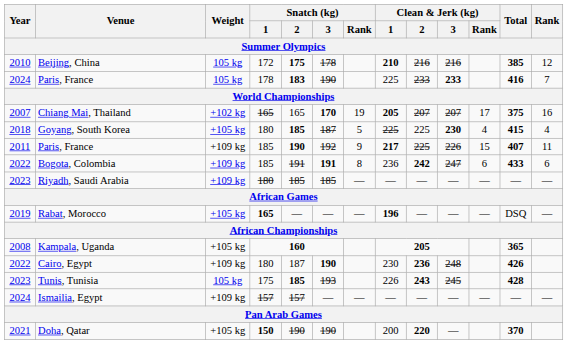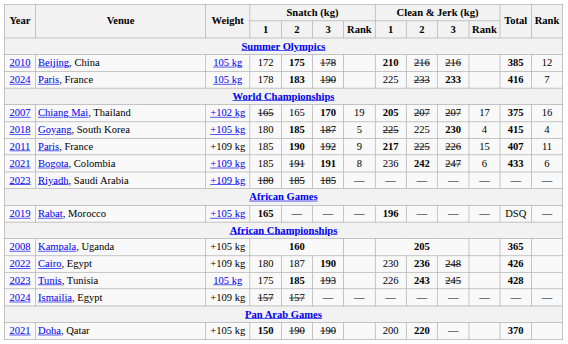 <table class = "wikitable" style="text-align:center;">
 <tr>
 <th rowspan=2 width=40>Year</th>
 <th rowspan=2 width=250>Venue</th>
 <th rowspan=2 width=60>Weight</th>
 <th colspan=4>Snatch (kg)</th>
 <th colspan=4>Clean & Jerk (kg)</th>
 <th rowspan=2 width=40>Total</th>
 <th rowspan=2 width=40>Rank</th>
 </tr>
 <tr>
 <th width=40>1</th>
 <th width=40>2</th>
 <th width=40>3</th>
 <th width=40>Rank</th>
 <th width=40>1</th>
 <th width=40>2</th>
 <th width=40>3</th>
 <th width=40>Rank</th>
 </tr>
 <tr>
 <th colspan=13><a href='#'>Summer Olympics</a></th>
 </tr>
 <tr>
 <td><a href='#'>2010</a></td>
 <td align=left><a href='#'>Beijing</a>, China</td>
 <td><a href='#'>105 kg</a></td>
 <td>172</td>
 <td><strong>175</strong></td>
 <td><s>178</s></td>
 <td></td>
 <td><strong>210</strong></td>
 <td><s>216</s></td>
 <td><s>216</s></td>
 <td></td>
 <td><strong>385</strong></td>
 <td>12</td>
 </tr>
 <tr>
 <td><a href='#'>2024</a></td>
 <td align=left><a href='#'>Paris</a>, France</td>
 <td><a href='#'>105 kg</a></td>
 <td>178</td>
 <td><strong>183</strong></td>
 <td><s>190</s></td>
 <td></td>
 <td>225</td>
 <td><s>233</s></td>
 <td><strong>233</strong></td>
 <td></td>
 <td><strong>416</strong></td>
 <td>7</td>
 </tr>
 <tr>
 <th colspan=13><a href='#'>World Championships</a></th>
 </tr>
 <tr>
 <td><a href='#'>2007</a></td>
 <td align="left"><a href='#'>Chiang Mai</a>, Thailand</td>
 <td><a href='#'>+102 kg</a></td>
 <td><s>165</s></td>
 <td>165</td>
 <td><strong>170</strong></td>
 <td>19</td>
 <td><strong>205</strong></td>
 <td><s>207</s></td>
 <td><s>207</s></td>
 <td>17</td>
 <td><strong>375</strong></td>
 <td>16</td>
 </tr>
 <tr>
 <td><a href='#'>2018</a></td>
 <td align=left><a href='#'>Goyang</a>, South Korea</td>
 <td><a href='#'>+105 kg</a></td>
 <td>180</td>
 <td><strong>185</strong></td>
 <td><s>187</s></td>
 <td>5</td>
 <td><s>225</s></td>
 <td>225</td>
 <td><strong>230</strong></td>
 <td>4</td>
 <td><strong>415</strong></td>
 <td>4</td>
 </tr>
 <tr>
 <td><a href='#'>2011</a></td>
 <td align="left"><a href='#'>Paris</a>, France</td>
 <td>+109 kg</td>
 <td>185</td>
 <td><strong>190</strong></td>
 <td><s>192</s></td>
 <td>9</td>
 <td><strong>217</strong></td>
 <td><s>225</s></td>
 <td><s>226</s></td>
 <td>15</td>
 <td><strong>407</strong></td>
 <td>11</td>
 </tr>
 <tr>
-<td><a href='#'>2022</a></td>
+<td><a href='#'>2021</a></td>
 <td align=left><a href='#'>Bogota</a>, Colombia</td>
 <td><a href='#'>+109 kg</a></td>
 <td>185</td>
 <td><s>191</s></td>
 <td><strong>191</strong></td>
 <td>8</td>
 <td>236</td>
 <td><strong>242</strong></td>
 <td><s>247</s></td>
 <td>6</td>
 <td><strong>433</strong></td>
 <td>6</td>
 </tr>
 <tr>
 <td><a href='#'>2023</a></td>
 <td align=left><a href='#'>Riyadh</a>, Saudi Arabia</td>
 <td><a href='#'>+109 kg</a></td>
 <td><s>180</s></td>
 <td><s>185</s></td>
 <td><s>185</s></td>
 <td>—</td>
 <td>—</td>
 <td>—</td>
 <td>—</td>
 <td>—</td>
 <td>—</td>
 <td>—</td>
 </tr>
 <tr>
 <th colspan=13><a href='#'>African Games</a></th>
 </tr>
 <tr>
 <td><a href='#'>2019</a></td>
 <td align=left><a href='#'>Rabat</a>, Morocco</td>
 <td><a href='#'>+105 kg</a></td>
 <td><strong>165</strong></td>
 <td>—</td>
 <td>—</td>
 <td>—</td>
 <td><strong>196</strong></td>
 <td>—</td>
 <td>—</td>
 <td>—</td>
 <td>DSQ</td>
 <td>—</td>
 </tr>
 <tr>
 <th colspan=13><a href='#'>African Championships</a></th>
 </tr>
 <tr>
 <td><a href='#'>2008</a></td>
 <td align=left><a href='#'>Kampala</a>, Uganda</td>
 <td>+105 kg</td>
 <td colspan=3><strong>160</strong></td>
 <td></td>
 <td colspan=3><strong>205</strong></td>
 <td></td>
 <td><strong>365</strong></td>
 <td></td>
 </tr>
 <tr>
 <td><a href='#'>2022</a></td>
 <td align=left><a href='#'>Cairo</a>, Egypt</td>
 <td>+109 kg</td>
 <td>180</td>
 <td>187</td>
 <td><strong>190</strong></td>
 <td></td>
 <td>230</td>
 <td><strong>236</strong></td>
 <td><s>248</s></td>
 <td></td>
 <td><strong>426</strong></td>
 <td></td>
 </tr>
 <tr>
 <td><a href='#'>2023</a></td>
 <td align=left><a href='#'>Tunis</a>, Tunisia</td>
 <td><a href='#'>105 kg</a></td>
 <td>175</td>
 <td><strong>185</strong></td>
 <td><s>193</s></td>
 <td></td>
 <td>226</td>
 <td><strong>243</strong></td>
 <td><s>245</s></td>
 <td></td>
 <td><strong>428</strong></td>
 <td></td>
 </tr>
 <tr>
 <td><a href='#'>2024</a></td>
 <td align=left><a href='#'>Ismailia</a>, Egypt</td>
 <td>+109 kg</td>
 <td><s>157</s></td>
 <td><s>157</s></td>
 <td>—</td>
 <td>—</td>
 <td>—</td>
 <td>—</td>
 <td>—</td>
 <td>—</td>
 <td>—</td>
 <td>—</td>
 </tr>
 <tr>
 <th colspan=13><a href='#'>Pan Arab Games</a></th>
 </tr>
 <tr>
 <td><a href='#'>2021</a></td>
 <td align=left><a href='#'>Doha</a>, Qatar</td>
 <td>+105 kg</td>
 <td><strong>150</strong></td>
 <td><s>190</s></td>
 <td><s>190</s></td>
 <td></td>
 <td>200</td>
 <td><strong>220</strong></td>
 <td>—</td>
 <td></td>
 <td><strong>370</strong></td>
 <td></td>
 </tr>
 </table>
